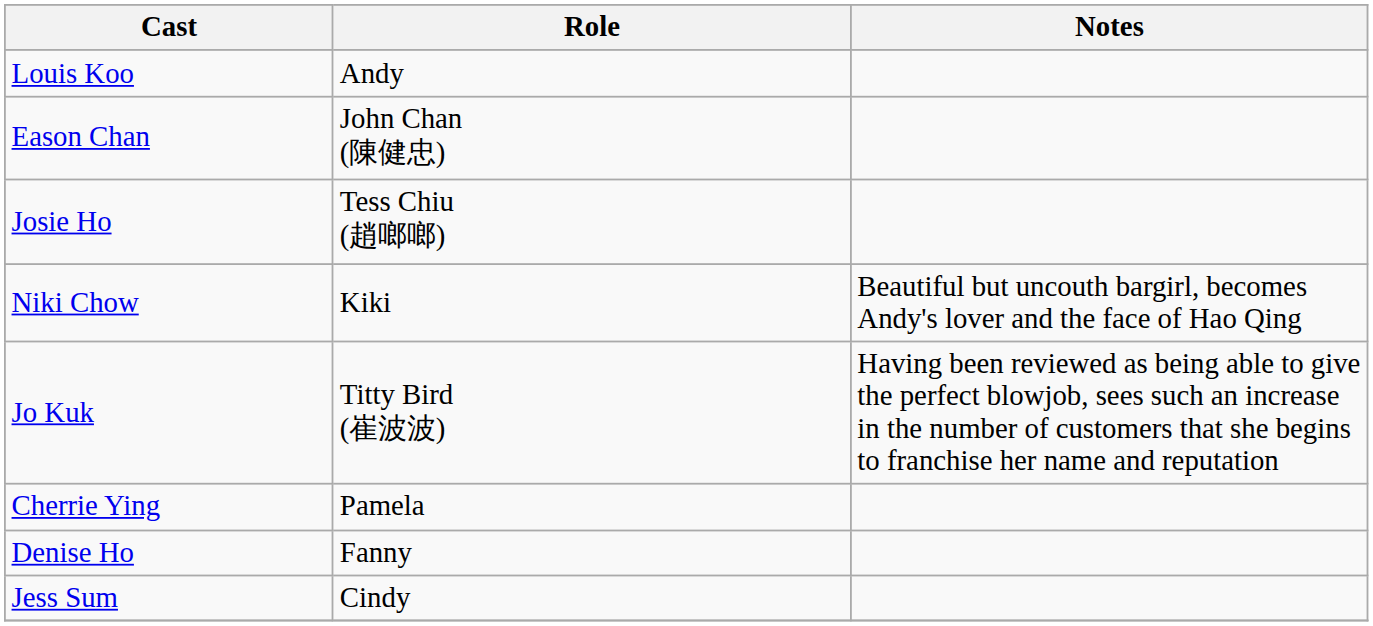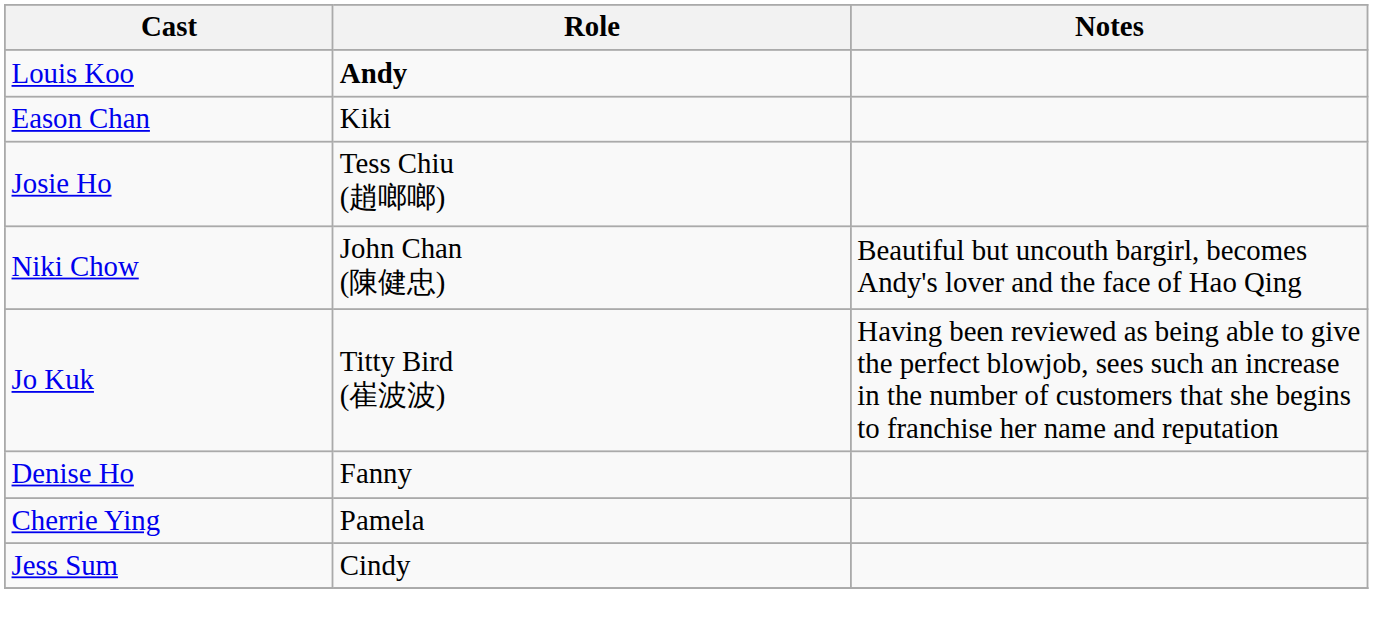 <table class="wikitable" width="60%">
 <tr>
 <th style="width:6%">Cast</th>
 <th style="width:10%">Role</th>
 <th style="width:10%">Notes</th>
 </tr>
 <tr>
 <td><a href='#'>Louis Koo</a></td>
-<td>Andy</td>
+<td><strong>Andy</strong></td>
 <td></td>
 </tr>
 <tr>
 <td><a href='#'>Eason Chan</a></td>
-<td>John Chan<br>(陳健忠)</td>
+<td>Kiki</td>
 <td></td>
 </tr>
 <tr>
 <td><a href='#'>Josie Ho</a></td>
 <td>Tess Chiu<br>(趙啷啷)</td>
 <td></td>
 </tr>
 <tr>
 <td><a href='#'>Niki Chow</a></td>
-<td>Kiki</td>
+<td>John Chan<br>(陳健忠)</td>
 <td>Beautiful but uncouth bargirl, becomes Andy's lover and the face of Hao Qing</td>
 </tr>
 <tr>
 <td><a href='#'>Jo Kuk</a></td>
 <td>Titty Bird<br>(崔波波)</td>
 <td>Having been reviewed as being able to give the perfect blowjob, sees such an increase in the number of customers that she begins to franchise her name and reputation</td>
 </tr>
 <tr>
-<td><a href='#'>Cherrie Ying</a></td>
-<td>Pamela</td>
+<td><a href='#'>Denise Ho</a></td>
+<td>Fanny</td>
 <td></td>
 </tr>
 <tr>
-<td><a href='#'>Denise Ho</a></td>
-<td>Fanny</td>
+<td><a href='#'>Cherrie Ying</a></td>
+<td>Pamela</td>
 <td></td>
 </tr>
 <tr>
 <td><a href='#'>Jess Sum</a></td>
 <td>Cindy</td>
 <td></td>
 </tr>
 <tr>
 </tr>
 </table>
